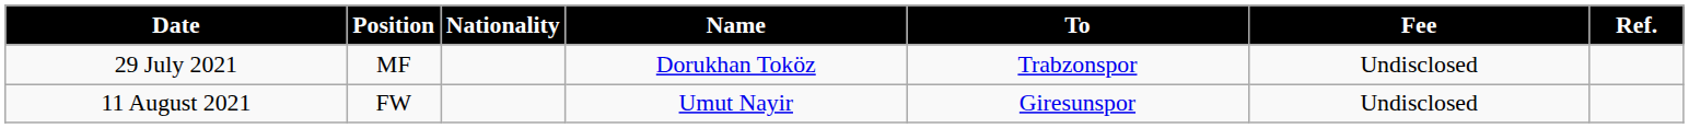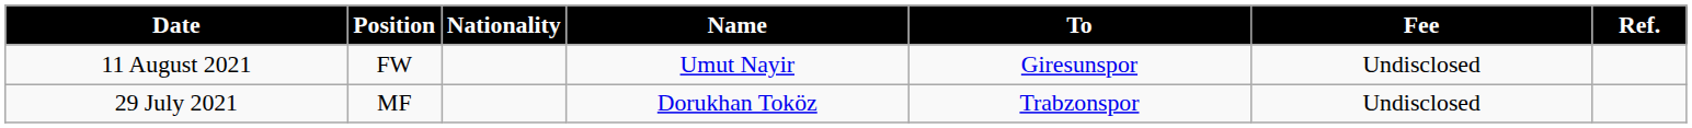 <table class="wikitable"  style="text-align:center; font-size:90%; ">
 <tr>
 <th style="background:#000000; color:white; width:200px;">Date</th>
 <th style="background:#000000; color:white; width:50px;">Position</th>
 <th style="background:#000000; color:white; width:50px;">Nationality</th>
 <th style="background:#000000; color:white; width:200px;">Name</th>
 <th style="background:#000000; color:white; width:200px;">To</th>
 <th style="background:#000000; color:white; width:200px;">Fee</th>
 <th style="background:#000000; color:white; width:50px;">Ref.</th>
 </tr>
 <tr>
+<td>11 August 2021</td>
+<td>FW</td>
+<td></td>
+<td><a href='#'>Umut Nayir</a></td>
+<td><a href='#'>Giresunspor</a></td>
+<td>Undisclosed</td>
+<td></td>
+</tr>
+<tr>
 <td>29 July 2021</td>
 <td>MF</td>
 <td></td>
 <td><a href='#'>Dorukhan Toköz</a></td>
 <td><a href='#'>Trabzonspor</a></td>
 <td>Undisclosed</td>
 <td></td>
 </tr>
-<tr>
-<td>11 August 2021</td>
-<td>FW</td>
-<td></td>
-<td><a href='#'>Umut Nayir</a></td>
-<td><a href='#'>Giresunspor</a></td>
-<td>Undisclosed</td>
-<td></td>
-</tr>
 </table>
